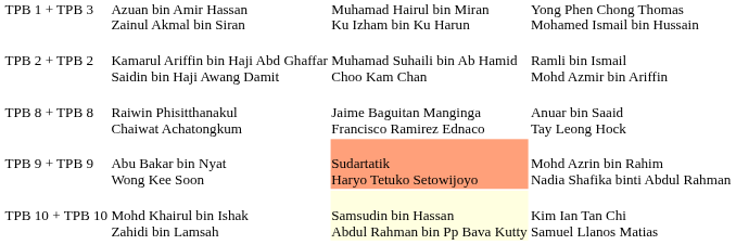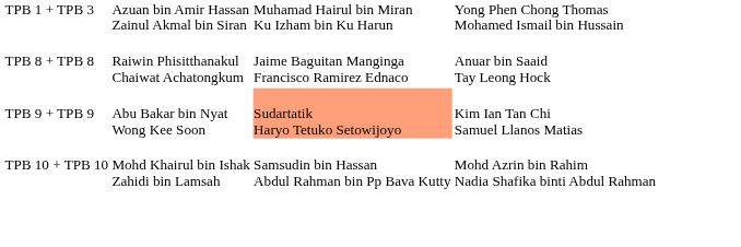 <table>
 <tr>
 <td>TPB 1 + TPB 3</td>
 <td><br>Azuan bin Amir Hassan<br>Zainul Akmal bin Siran</td>
 <td><br>Muhamad Hairul bin Miran<br>Ku Izham bin Ku Harun</td>
 <td><br>Yong Phen Chong Thomas<br>Mohamed Ismail bin Hussain</td>
-</tr>
-<tr>
-<td>TPB 2 + TPB 2</td>
-<td><br>Kamarul Ariffin bin Haji Abd Ghaffar<br>Saidin bin Haji Awang Damit</td>
-<td><br>Muhamad Suhaili bin Ab Hamid<br>Choo Kam Chan</td>
-<td><br>Ramli bin Ismail<br>Mohd Azmir bin Ariffin</td>
 </tr>
 <tr>
 <td>TPB 8 + TPB 8</td>
 <td><br>Raiwin Phisitthanakul<br>Chaiwat Achatongkum</td>
 <td><br>Jaime Baguitan Manginga<br>Francisco Ramirez Ednaco</td>
 <td><br>Anuar bin Saaid<br>Tay Leong Hock</td>
 </tr>
 <tr>
 <td>TPB 9 + TPB 9</td>
 <td><br>Abu Bakar bin Nyat<br>Wong Kee Soon</td>
 <td style="background: lightsalmon;"><br>Sudartatik<br>Haryo Tetuko Setowijoyo</td>
-<td><br>Mohd Azrin bin Rahim<br>Nadia Shafika binti Abdul Rahman</td>
+<td><br>Kim Ian Tan Chi<br>Samuel Llanos Matias</td>
 </tr>
 <tr>
 <td>TPB 10 + TPB 10</td>
 <td><br>Mohd Khairul bin Ishak<br>Zahidi bin Lamsah</td>
-<td style="background: lightyellow;"><br>Samsudin bin Hassan<br>Abdul Rahman bin Pp Bava Kutty</td>
-<td><br>Kim Ian Tan Chi<br>Samuel Llanos Matias</td>
+<td><br>Samsudin bin Hassan<br>Abdul Rahman bin Pp Bava Kutty</td>
+<td><br>Mohd Azrin bin Rahim<br>Nadia Shafika binti Abdul Rahman</td>
 </tr>
 </table>
